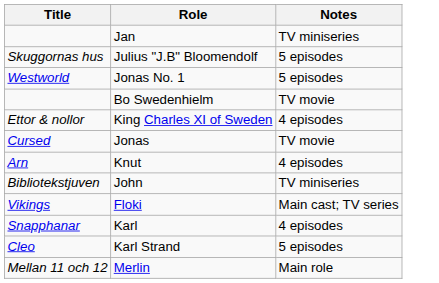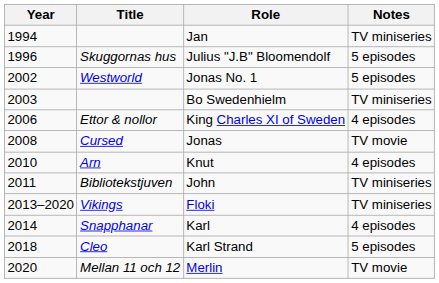 <table class="wikitable sortable">
 <tr>
+<th>Year</th>
 <th>Title</th>
 <th>Role</th>
 <th class="unsortable">Notes</th>
 </tr>
 <tr>
+<td>1994</td>
 <td><em></em></td>
 <td>Jan</td>
 <td>TV miniseries</td>
 </tr>
 <tr>
+<td>1996</td>
 <td><em>Skuggornas hus</em></td>
 <td>Julius "J.B" Bloomendolf</td>
 <td>5 episodes</td>
 </tr>
 <tr>
+<td>2002</td>
 <td><em><a href='#'>Westworld</a></em></td>
 <td>Jonas No. 1</td>
 <td>5 episodes</td>
 </tr>
 <tr>
+<td>2003</td>
 <td><em></em></td>
 <td>Bo Swedenhielm</td>
-<td>TV movie</td>
+<td>TV miniseries</td>
 </tr>
 <tr>
+<td>2006</td>
 <td><em>Ettor & nollor</em></td>
 <td>King <a href='#'>Charles XI of Sweden</a></td>
 <td>4 episodes</td>
 </tr>
 <tr>
+<td>2008</td>
 <td><em><a href='#'>Cursed</a></em></td>
 <td>Jonas</td>
 <td>TV movie</td>
 </tr>
 <tr>
+<td>2010</td>
 <td><em><a href='#'>Arn</a></em></td>
 <td>Knut</td>
 <td>4 episodes</td>
 </tr>
 <tr>
+<td>2011</td>
 <td><em>Bibliotekstjuven</em></td>
 <td>John</td>
 <td>TV miniseries</td>
 </tr>
 <tr>
+<td>2013–2020</td>
 <td><em><a href='#'>Vikings</a></em></td>
 <td><a href='#'>Floki</a></td>
-<td>Main cast; TV series</td>
+<td>TV miniseries</td>
 </tr>
 <tr>
+<td>2014</td>
 <td><em><a href='#'>Snapphanar</a></em></td>
 <td>Karl</td>
 <td>4 episodes</td>
 </tr>
 <tr>
+<td>2018</td>
 <td><em><a href='#'>Cleo</a></em></td>
 <td>Karl Strand</td>
 <td>5 episodes</td>
 </tr>
 <tr>
+<td>2020</td>
 <td><em>Mellan 11 och 12</em></td>
 <td><a href='#'>Merlin</a></td>
-<td>Main role</td>
+<td>TV movie</td>
 </tr>
 </table>
